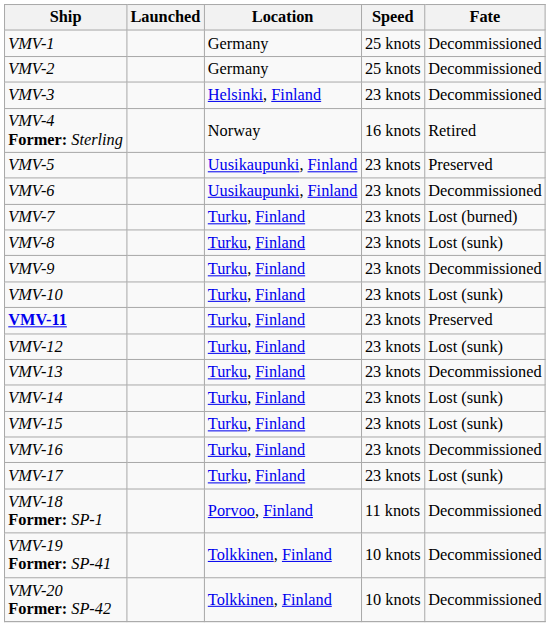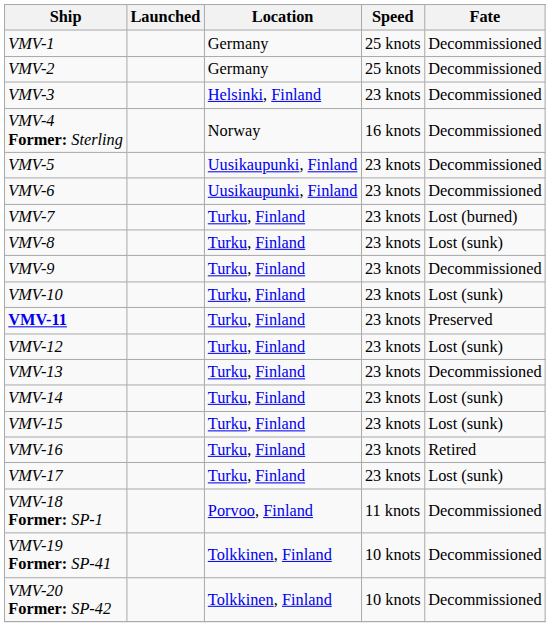 <table class="wikitable sortable">
 <tr>
 <th>Ship</th>
 <th>Launched</th>
 <th>Location</th>
 <th>Speed</th>
 <th>Fate</th>
 </tr>
 <tr>
 <td><em>VMV-1</em></td>
 <td></td>
 <td>Germany</td>
 <td>25 knots</td>
 <td>Decommissioned </td>
 </tr>
 <tr>
 <td><em>VMV-2</em></td>
 <td></td>
 <td>Germany</td>
 <td>25 knots</td>
 <td>Decommissioned </td>
 </tr>
 <tr>
 <td><em>VMV-3</em></td>
 <td></td>
 <td><a href='#'>Helsinki</a>, <a href='#'>Finland</a></td>
 <td>23 knots</td>
 <td>Decommissioned </td>
 </tr>
 <tr>
 <td><em>VMV-4</em><br><strong>Former:</strong> <em>Sterling</em></td>
 <td></td>
 <td>Norway</td>
 <td>16 knots</td>
-<td>Retired </td>
+<td>Decommissioned </td>
 </tr>
 <tr>
 <td><em>VMV-5</em></td>
 <td></td>
 <td><a href='#'>Uusikaupunki</a>, <a href='#'>Finland</a></td>
 <td>23 knots</td>
-<td>Preserved</td>
+<td>Decommissioned </td>
 </tr>
 <tr>
 <td><em>VMV-6</em></td>
 <td></td>
 <td><a href='#'>Uusikaupunki</a>, <a href='#'>Finland</a></td>
 <td>23 knots</td>
 <td>Decommissioned </td>
 </tr>
 <tr>
 <td><em>VMV-7</em></td>
 <td></td>
 <td><a href='#'>Turku</a>, <a href='#'>Finland</a></td>
 <td>23 knots</td>
 <td>Lost (burned) </td>
 </tr>
 <tr>
 <td><em>VMV-8</em></td>
 <td></td>
 <td><a href='#'>Turku</a>, <a href='#'>Finland</a></td>
 <td>23 knots</td>
 <td>Lost (sunk) </td>
 </tr>
 <tr>
 <td><em>VMV-9</em></td>
 <td></td>
 <td><a href='#'>Turku</a>, <a href='#'>Finland</a></td>
 <td>23 knots</td>
 <td>Decommissioned </td>
 </tr>
 <tr>
 <td><em>VMV-10</em></td>
 <td></td>
 <td><a href='#'>Turku</a>, <a href='#'>Finland</a></td>
 <td>23 knots</td>
 <td>Lost (sunk) </td>
 </tr>
 <tr>
 <td><a href='#'><strong>VMV-11</strong></a></td>
 <td></td>
 <td><a href='#'>Turku</a>, <a href='#'>Finland</a></td>
 <td>23 knots</td>
 <td>Preserved</td>
 </tr>
 <tr>
 <td><em>VMV-12</em></td>
 <td></td>
 <td><a href='#'>Turku</a>, <a href='#'>Finland</a></td>
 <td>23 knots</td>
 <td>Lost (sunk) </td>
 </tr>
 <tr>
 <td><em>VMV-13</em></td>
 <td></td>
 <td><a href='#'>Turku</a>, <a href='#'>Finland</a></td>
 <td>23 knots</td>
 <td>Decommissioned </td>
 </tr>
 <tr>
 <td><em>VMV-14</em></td>
 <td></td>
 <td><a href='#'>Turku</a>, <a href='#'>Finland</a></td>
 <td>23 knots</td>
 <td>Lost (sunk) </td>
 </tr>
 <tr>
 <td><em>VMV-15</em></td>
 <td></td>
 <td><a href='#'>Turku</a>, <a href='#'>Finland</a></td>
 <td>23 knots</td>
 <td>Lost (sunk) </td>
 </tr>
 <tr>
 <td><em>VMV-16</em></td>
 <td></td>
 <td><a href='#'>Turku</a>, <a href='#'>Finland</a></td>
 <td>23 knots</td>
-<td>Decommissioned </td>
+<td>Retired </td>
 </tr>
 <tr>
 <td><em>VMV-17</em></td>
 <td></td>
 <td><a href='#'>Turku</a>, <a href='#'>Finland</a></td>
 <td>23 knots</td>
 <td>Lost (sunk) </td>
 </tr>
 <tr>
 <td><em>VMV-18</em><br><strong>Former:</strong> <em>SP-1</em></td>
 <td></td>
 <td><a href='#'>Porvoo</a>, <a href='#'>Finland</a></td>
 <td>11 knots</td>
 <td>Decommissioned </td>
 </tr>
 <tr>
 <td><em>VMV-19</em><br><strong>Former:</strong> <em>SP-41</em></td>
 <td></td>
 <td><a href='#'>Tolkkinen</a>, <a href='#'>Finland</a></td>
 <td>10 knots</td>
 <td>Decommissioned </td>
 </tr>
 <tr>
 <td><em>VMV-20</em><br><strong>Former:</strong> <em>SP-42</em></td>
 <td></td>
 <td><a href='#'>Tolkkinen</a>, <a href='#'>Finland</a></td>
 <td>10 knots</td>
 <td>Decommissioned </td>
 </tr>
 <tr>
 </tr>
 </table>
